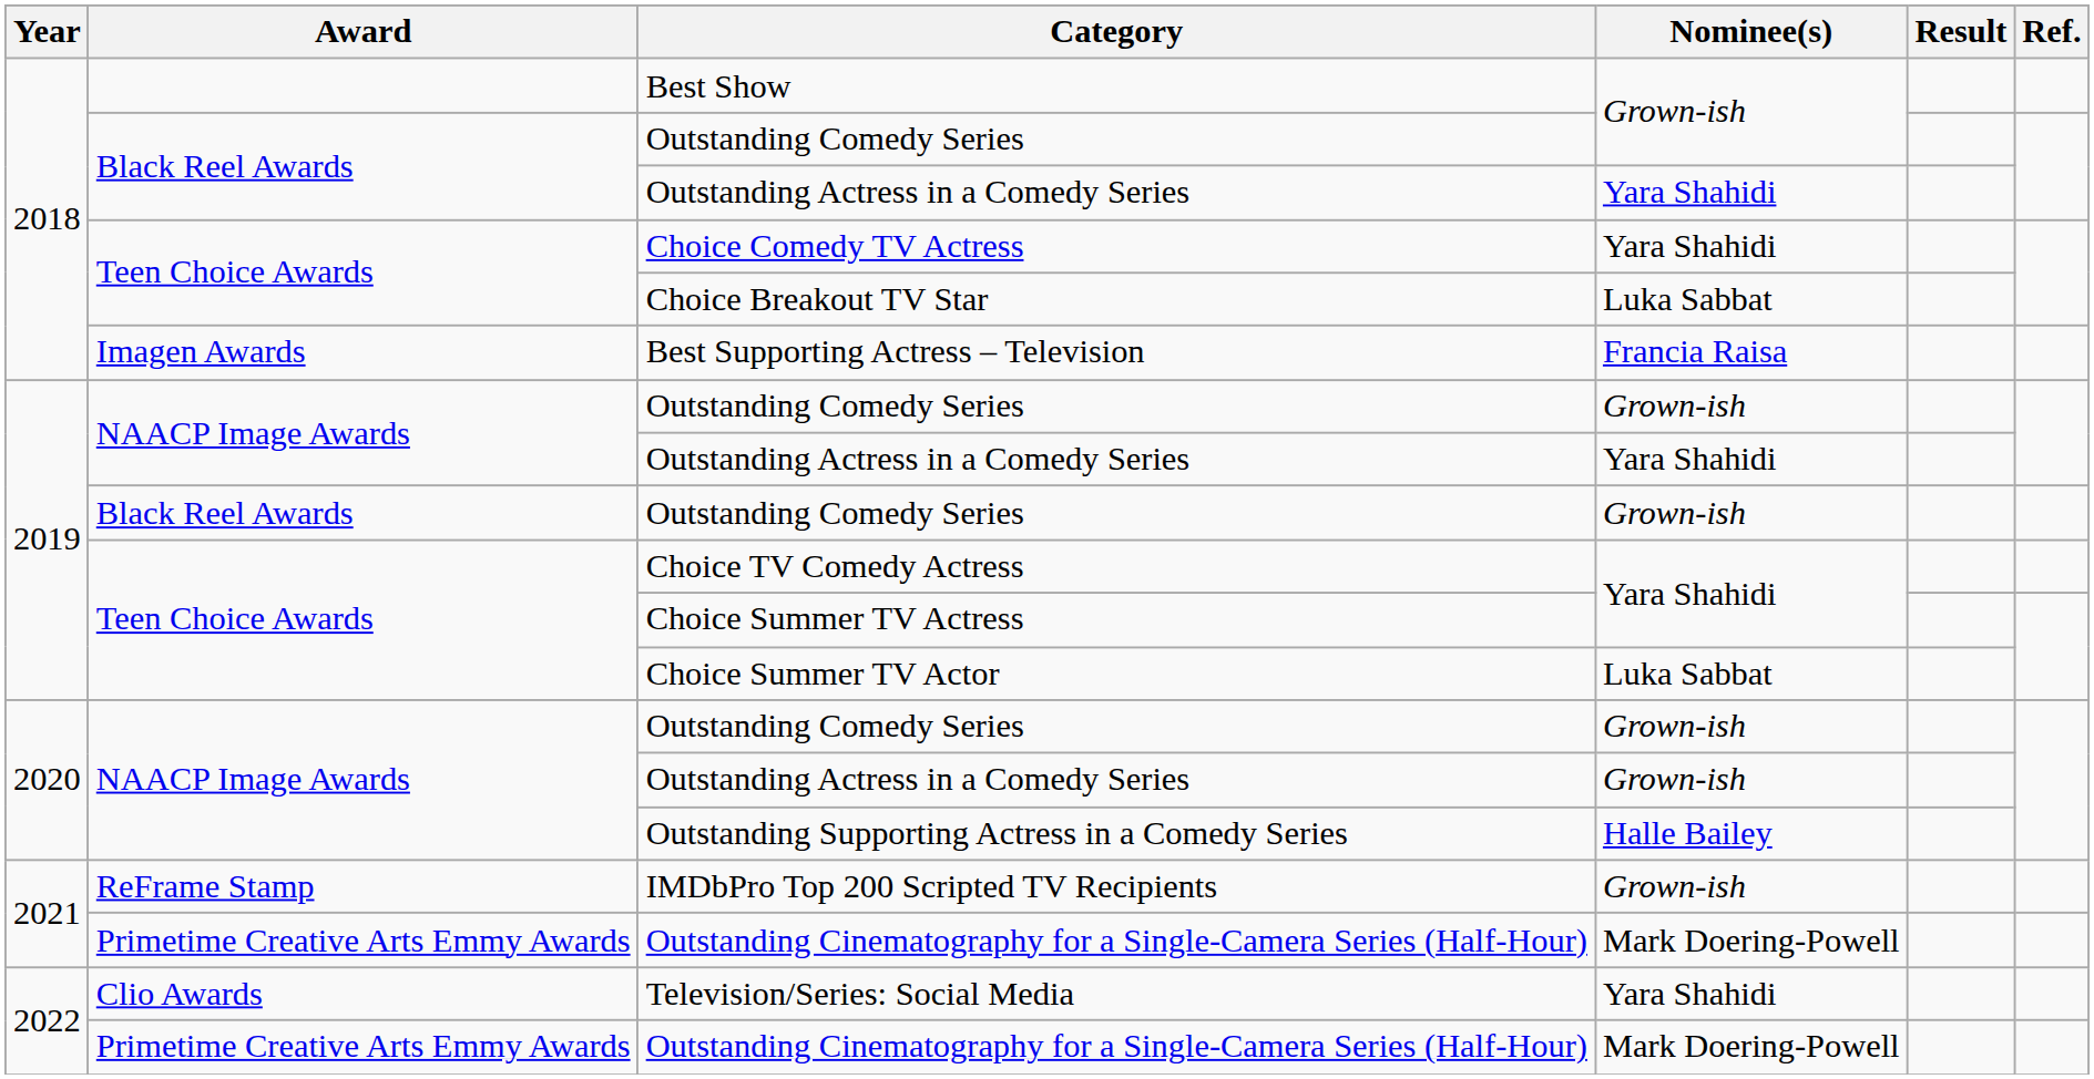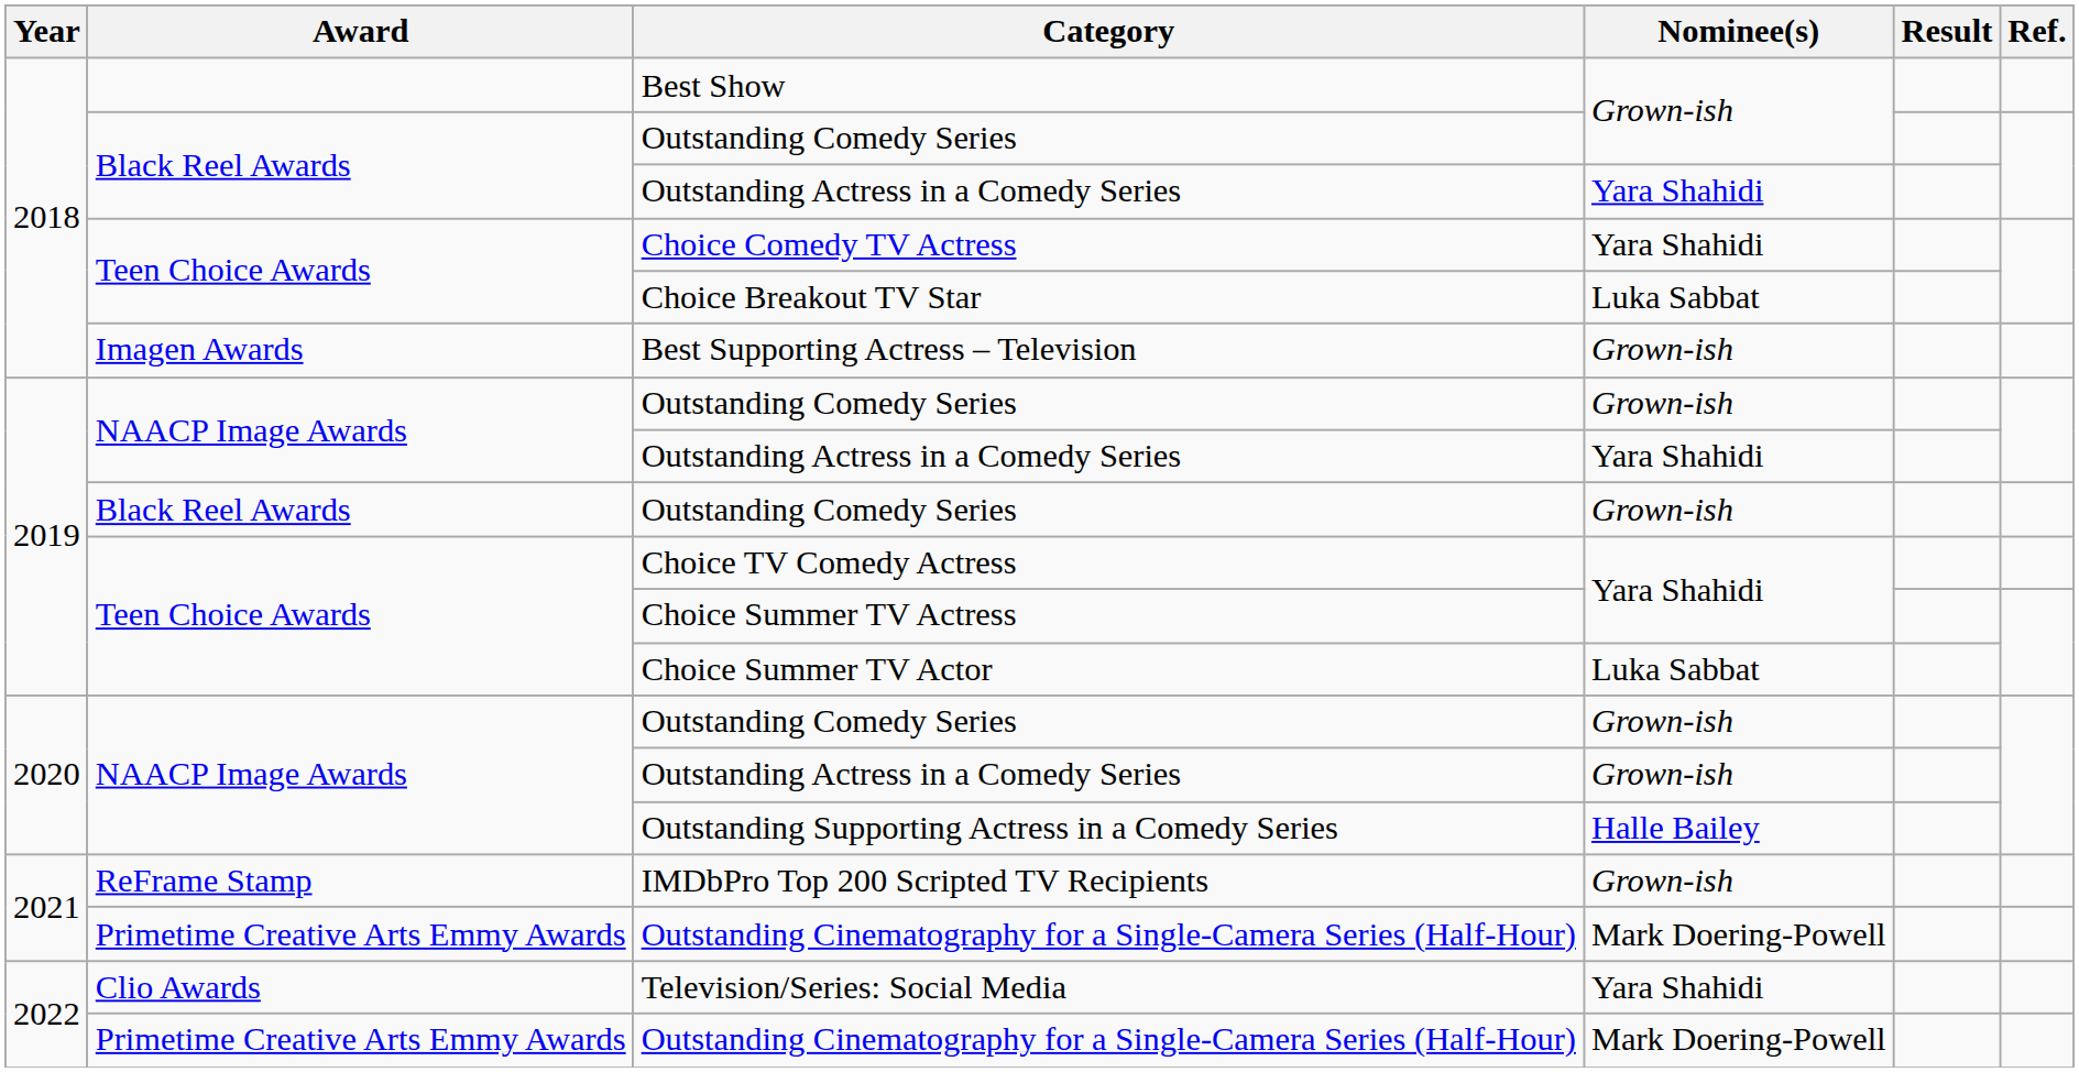 <table class="wikitable">
 <tr>
 <th>Year</th>
 <th>Award</th>
 <th>Category</th>
 <th>Nominee(s)</th>
 <th>Result</th>
 <th>Ref.</th>
 </tr>
 <tr>
 <td rowspan="6">2018</td>
 <td></td>
 <td>Best Show</td>
 <td rowspan="2"><em>Grown-ish</em></td>
 <td></td>
 <td align="center"></td>
 </tr>
 <tr>
 <td rowspan="2"><a href='#'>Black Reel Awards</a></td>
 <td>Outstanding Comedy Series</td>
 <td></td>
 <td rowspan="2" style="text-align:center;"></td>
 </tr>
 <tr>
 <td>Outstanding Actress in a Comedy Series</td>
 <td><a href='#'>Yara Shahidi</a></td>
 <td></td>
 </tr>
 <tr>
 <td rowspan="2"><a href='#'>Teen Choice Awards</a></td>
 <td><a href='#'>Choice Comedy TV Actress</a></td>
 <td>Yara Shahidi</td>
 <td></td>
 <td rowspan="2" align="center"></td>
 </tr>
 <tr>
 <td>Choice Breakout TV Star</td>
 <td>Luka Sabbat</td>
 <td></td>
 </tr>
 <tr>
 <td><a href='#'>Imagen Awards</a></td>
 <td>Best Supporting Actress – Television</td>
-<td><a href='#'>Francia Raisa</a></td>
+<td><em>Grown-ish</em></td>
 <td></td>
 <td style="text-align:center;"></td>
 </tr>
 <tr>
 <td rowspan="6">2019</td>
 <td rowspan="2"><a href='#'>NAACP Image Awards</a></td>
 <td>Outstanding Comedy Series</td>
 <td><em>Grown-ish</em></td>
 <td></td>
 <td rowspan="2" style="text-align:center;"></td>
 </tr>
 <tr>
 <td>Outstanding Actress in a Comedy Series</td>
 <td>Yara Shahidi</td>
 <td></td>
 </tr>
 <tr>
 <td><a href='#'>Black Reel Awards</a></td>
 <td>Outstanding Comedy Series</td>
 <td><em>Grown-ish</em></td>
 <td></td>
 <td style="text-align:center;"></td>
 </tr>
 <tr>
 <td rowspan=3><a href='#'>Teen Choice Awards</a></td>
 <td>Choice TV Comedy Actress</td>
 <td rowspan="2">Yara Shahidi</td>
 <td></td>
 <td style="text-align:center;"></td>
 </tr>
 <tr>
 <td>Choice Summer TV Actress</td>
 <td></td>
 <td rowspan="2" align="center"></td>
 </tr>
 <tr>
 <td>Choice Summer TV Actor</td>
 <td>Luka Sabbat</td>
 <td></td>
 </tr>
 <tr>
 <td rowspan=3>2020</td>
 <td rowspan=3><a href='#'>NAACP Image Awards</a></td>
 <td>Outstanding Comedy Series</td>
 <td><em>Grown-ish</em></td>
 <td></td>
 <td rowspan="3" align="center"></td>
 </tr>
 <tr>
 <td>Outstanding Actress in a Comedy Series</td>
 <td><em>Grown-ish</em></td>
 <td></td>
 </tr>
 <tr>
 <td>Outstanding Supporting Actress in a Comedy Series</td>
 <td><a href='#'>Halle Bailey</a></td>
 <td></td>
 </tr>
 <tr>
 <td rowspan="2">2021</td>
 <td><a href='#'>ReFrame Stamp</a></td>
 <td>IMDbPro Top 200 Scripted TV Recipients</td>
 <td><em>Grown-ish</em></td>
 <td></td>
 <td style="text-align:center;"></td>
 </tr>
 <tr>
 <td><a href='#'>Primetime Creative Arts Emmy Awards</a></td>
 <td><a href='#'>Outstanding Cinematography for a Single-Camera Series (Half-Hour)</a></td>
 <td>Mark Doering-Powell </td>
 <td></td>
 <td style="text-align:center;"></td>
 </tr>
 <tr>
 <td rowspan="2">2022</td>
 <td><a href='#'>Clio Awards</a></td>
 <td>Television/Series: Social Media</td>
 <td>Yara Shahidi</td>
 <td></td>
 <td style="text-align:center;"></td>
 </tr>
 <tr>
 <td><a href='#'>Primetime Creative Arts Emmy Awards</a></td>
 <td><a href='#'>Outstanding Cinematography for a Single-Camera Series (Half-Hour)</a></td>
 <td>Mark Doering-Powell </td>
 <td></td>
 <td style="text-align:center;"></td>
 </tr>
 </table>
